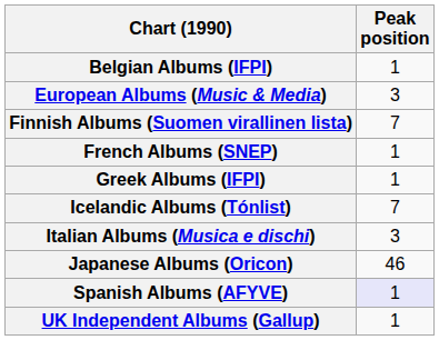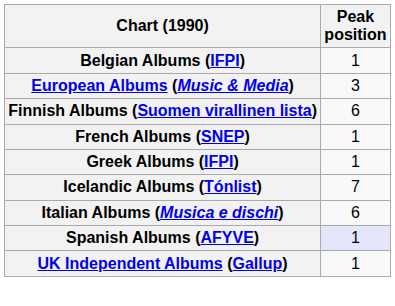 <table class="wikitable sortable plainrowheaders" style="text-align:center">
 <tr>
 <th scope="col">Chart (1990)</th>
 <th scope="col">Peak<br>position</th>
 </tr>
 <tr>
 </tr>
 <tr>
 </tr>
 <tr>
 <th scope="row">Belgian Albums (<a href='#'>IFPI</a>)</th>
 <td>1</td>
 </tr>
 <tr>
 </tr>
 <tr>
 </tr>
 <tr>
 <th scope="row"><a href='#'>European Albums</a> (<em><a href='#'>Music & Media</a></em>)</th>
 <td>3</td>
 </tr>
 <tr>
 <th scope="row">Finnish Albums (<a href='#'>Suomen virallinen lista</a>)</th>
-<td>7</td>
+<td>6</td>
 </tr>
 <tr>
 <th scope="row">French Albums (<a href='#'>SNEP</a>)</th>
 <td>1</td>
 </tr>
 <tr>
 </tr>
 <tr>
 <th scope="row">Greek Albums (<a href='#'>IFPI</a>)</th>
 <td>1</td>
 </tr>
 <tr>
 <th scope="row">Icelandic Albums (<a href='#'>Tónlist</a>)</th>
 <td>7</td>
 </tr>
 <tr>
 <th scope="row">Italian Albums (<em><a href='#'>Musica e dischi</a></em>)</th>
-<td>3</td>
-</tr>
-<tr>
-<th scope="row">Japanese Albums (<a href='#'>Oricon</a>)</th>
-<td>46</td>
+<td>6</td>
 </tr>
 <tr>
 </tr>
 <tr>
 </tr>
 <tr>
 <th scope="row">Spanish Albums (<a href='#'>AFYVE</a>)</th>
 <td style="background: lavender;">1</td>
 </tr>
 <tr>
 </tr>
 <tr>
 </tr>
 <tr>
 </tr>
 <tr>
 <th scope="row"><a href='#'>UK Independent Albums</a> (<a href='#'>Gallup</a>)</th>
 <td>1</td>
 </tr>
 <tr>
 </tr>
 </table>
